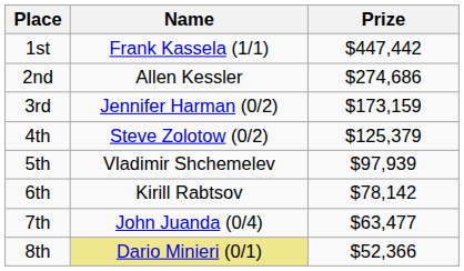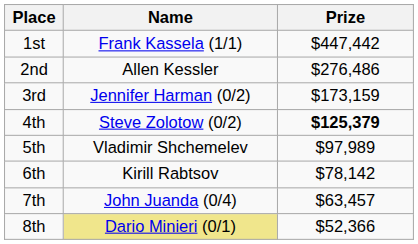 <table class="wikitable">
 <tr>
 <th width="50">Place</th>
 <th width="200">Name</th>
 <th width="125">Prize</th>
 </tr>
 <tr>
 <td align = "center">1st</td>
 <td align = "center"><a href='#'>Frank Kassela</a> (1/1)</td>
 <td align = "center">$447,442</td>
 </tr>
 <tr>
 <td align = "center">2nd</td>
 <td align = "center">Allen Kessler</td>
-<td align = "center">$274,686</td>
+<td align = "center">$276,486</td>
 </tr>
 <tr>
 <td align = "center">3rd</td>
 <td align = "center"><a href='#'>Jennifer Harman</a> (0/2)</td>
 <td align = "center">$173,159</td>
 </tr>
 <tr>
 <td align = "center">4th</td>
 <td align = "center"><a href='#'>Steve Zolotow</a> (0/2)</td>
-<td align = "center">$125,379</td>
+<td align = "center"><strong>$125,379</strong></td>
 </tr>
 <tr>
 <td align = "center">5th</td>
 <td align = "center">Vladimir Shchemelev</td>
-<td align = "center">$97,939</td>
+<td align = "center">$97,989</td>
 </tr>
 <tr>
 <td align = "center">6th</td>
 <td align = "center">Kirill Rabtsov</td>
 <td align = "center">$78,142</td>
 </tr>
 <tr>
 <td align = "center">7th</td>
 <td align = "center"><a href='#'>John Juanda</a> (0/4)</td>
-<td align = "center">$63,477</td>
+<td align = "center">$63,457</td>
 </tr>
 <tr>
 <td align = "center">8th</td>
 <td align = "center" style="background: khaki;"><a href='#'>Dario Minieri</a> (0/1)</td>
 <td align = "center">$52,366</td>
 </tr>
 </table>
